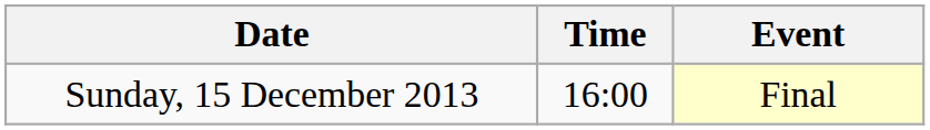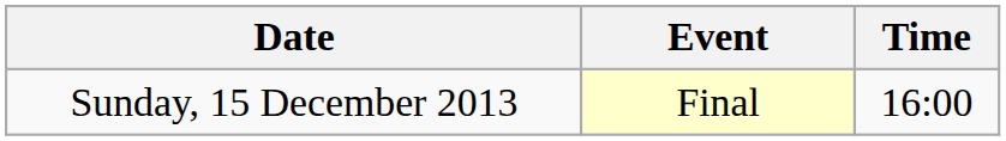 <table class = "wikitable" style="text-align:center;">
 <tr>
 <th width=220>Date</th>
+<th width=100>Event</th>
 <th width=50>Time</th>
-<th width=100>Event</th>
 </tr>
 <tr>
 <td>Sunday, 15 December 2013</td>
+<td bgcolor=ffffcc>Final</td>
 <td>16:00</td>
-<td bgcolor=ffffcc>Final</td>
 </tr>
 </table>
